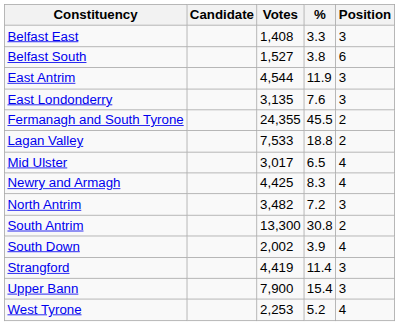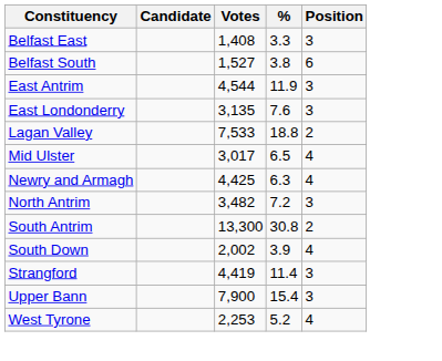 <table class="wikitable sortable">
 <tr>
 <th>Constituency</th>
 <th>Candidate</th>
 <th>Votes</th>
 <th>%</th>
 <th>Position</th>
 </tr>
 <tr>
 <td><a href='#'>Belfast East</a></td>
 <td></td>
 <td>1,408</td>
 <td>3.3</td>
 <td>3</td>
 </tr>
 <tr>
 <td><a href='#'>Belfast South</a></td>
 <td></td>
 <td>1,527</td>
 <td>3.8</td>
 <td>6</td>
 </tr>
 <tr>
 <td><a href='#'>East Antrim</a></td>
 <td></td>
 <td>4,544</td>
 <td>11.9</td>
 <td>3</td>
 </tr>
 <tr>
 <td><a href='#'>East Londonderry</a></td>
 <td></td>
 <td>3,135</td>
 <td>7.6</td>
 <td>3</td>
 </tr>
 <tr>
-<td><a href='#'>Fermanagh and South Tyrone</a></td>
-<td></td>
-<td>24,355</td>
-<td>45.5</td>
-<td>2</td>
-</tr>
-<tr>
 <td><a href='#'>Lagan Valley</a></td>
 <td></td>
 <td>7,533</td>
 <td>18.8</td>
 <td>2</td>
 </tr>
 <tr>
 <td><a href='#'>Mid Ulster</a></td>
 <td></td>
 <td>3,017</td>
 <td>6.5</td>
 <td>4</td>
 </tr>
 <tr>
 <td><a href='#'>Newry and Armagh</a></td>
 <td></td>
 <td>4,425</td>
-<td>8.3</td>
+<td>6.3</td>
 <td>4</td>
 </tr>
 <tr>
 <td><a href='#'>North Antrim</a></td>
 <td></td>
 <td>3,482</td>
 <td>7.2</td>
 <td>3</td>
 </tr>
 <tr>
 <td><a href='#'>South Antrim</a></td>
 <td></td>
 <td>13,300</td>
 <td>30.8</td>
 <td>2</td>
 </tr>
 <tr>
 <td><a href='#'>South Down</a></td>
 <td></td>
 <td>2,002</td>
 <td>3.9</td>
 <td>4</td>
 </tr>
 <tr>
 <td><a href='#'>Strangford</a></td>
 <td></td>
 <td>4,419</td>
 <td>11.4</td>
 <td>3</td>
 </tr>
 <tr>
 <td><a href='#'>Upper Bann</a></td>
 <td></td>
 <td>7,900</td>
 <td>15.4</td>
 <td>3</td>
 </tr>
 <tr>
 <td><a href='#'>West Tyrone</a></td>
 <td></td>
 <td>2,253</td>
 <td>5.2</td>
 <td>4</td>
 </tr>
 </table>
